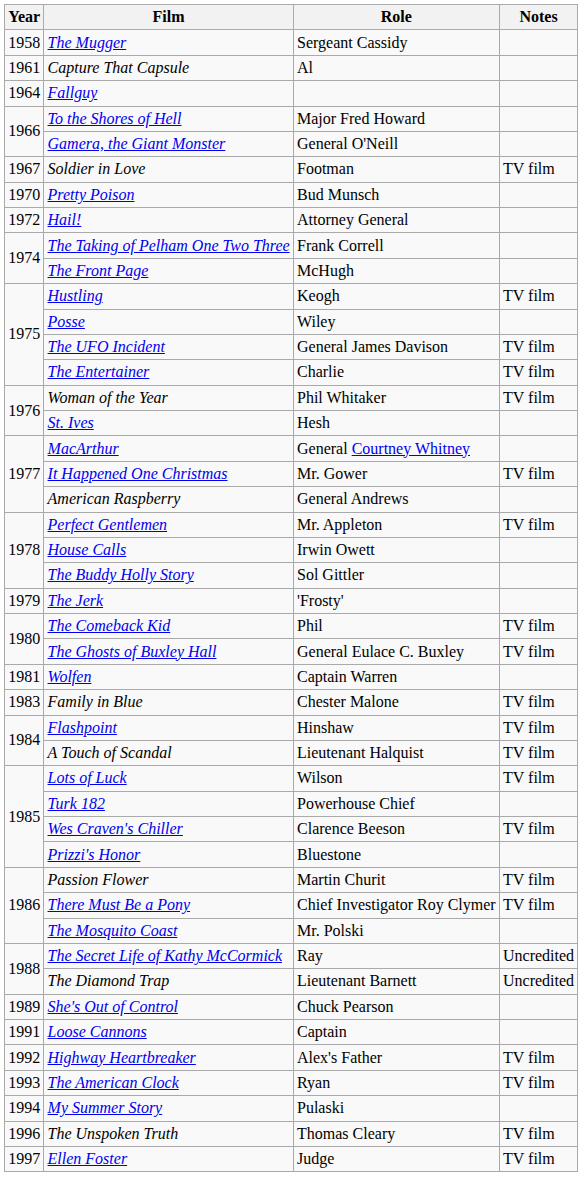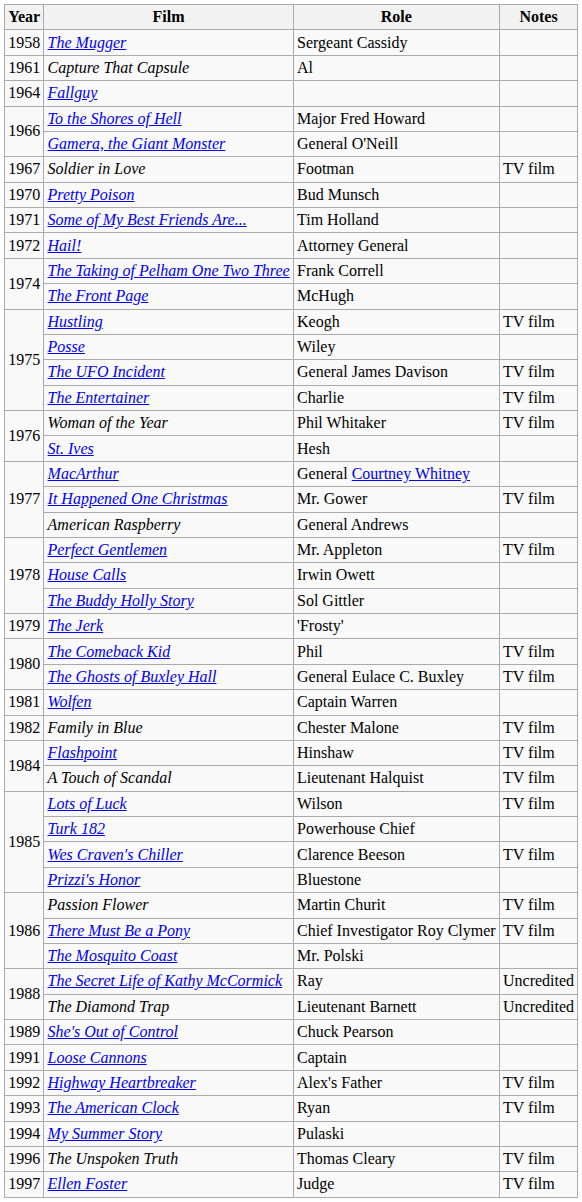 <table class="wikitable">
 <tr>
 <th>Year</th>
 <th>Film</th>
 <th>Role</th>
 <th>Notes</th>
 </tr>
 <tr>
 <td>1958</td>
 <td><em><a href='#'>The Mugger</a></em></td>
 <td>Sergeant Cassidy</td>
 <td></td>
 </tr>
 <tr>
 <td>1961</td>
 <td><em>Capture That Capsule</em></td>
 <td>Al</td>
 <td></td>
 </tr>
 <tr>
 <td>1964</td>
 <td><em><a href='#'>Fallguy</a></em></td>
 <td></td>
 <td></td>
 </tr>
 <tr>
 <td rowspan="2">1966</td>
 <td><em><a href='#'>To the Shores of Hell</a></em></td>
 <td>Major Fred Howard</td>
 <td></td>
 </tr>
 <tr>
 <td><em><a href='#'>Gamera, the Giant Monster</a></em></td>
 <td>General O'Neill</td>
 <td></td>
 </tr>
 <tr>
 <td>1967</td>
 <td><em>Soldier in Love</em></td>
 <td>Footman</td>
 <td>TV film</td>
 </tr>
 <tr>
 <td>1970</td>
 <td><em><a href='#'>Pretty Poison</a></em></td>
 <td>Bud Munsch</td>
+<td></td>
+</tr>
+<tr>
+<td>1971</td>
+<td><em><a href='#'>Some of My Best Friends Are...</a></em></td>
+<td>Tim Holland</td>
 <td></td>
 </tr>
 <tr>
 <td>1972</td>
 <td><em><a href='#'>Hail!</a></em></td>
 <td>Attorney General</td>
 <td></td>
 </tr>
 <tr>
 <td rowspan="2">1974</td>
 <td><em><a href='#'>The Taking of Pelham One Two Three</a></em></td>
 <td>Frank Correll</td>
 <td></td>
 </tr>
 <tr>
 <td><em><a href='#'>The Front Page</a></em></td>
 <td>McHugh</td>
 <td></td>
 </tr>
 <tr>
 <td rowspan="4">1975</td>
 <td><em><a href='#'>Hustling</a></em></td>
 <td>Keogh</td>
 <td>TV film</td>
 </tr>
 <tr>
 <td><em><a href='#'>Posse</a></em></td>
 <td>Wiley</td>
 <td></td>
 </tr>
 <tr>
 <td><em><a href='#'>The UFO Incident</a></em></td>
 <td>General James Davison</td>
 <td>TV film</td>
 </tr>
 <tr>
 <td><em><a href='#'>The Entertainer</a></em></td>
 <td>Charlie</td>
 <td>TV film</td>
 </tr>
 <tr>
 <td rowspan="2">1976</td>
 <td><em>Woman of the Year</em></td>
 <td>Phil Whitaker</td>
 <td>TV film</td>
 </tr>
 <tr>
 <td><em><a href='#'>St. Ives</a></em></td>
 <td>Hesh</td>
 <td></td>
 </tr>
 <tr>
 <td rowspan="3">1977</td>
 <td><em><a href='#'>MacArthur</a></em></td>
 <td>General <a href='#'>Courtney Whitney</a></td>
 <td></td>
 </tr>
 <tr>
 <td><em><a href='#'>It Happened One Christmas</a></em></td>
 <td>Mr. Gower</td>
 <td>TV film</td>
 </tr>
 <tr>
 <td><em>American Raspberry</em></td>
 <td>General Andrews</td>
 <td></td>
 </tr>
 <tr>
 <td rowspan="3">1978</td>
 <td><em><a href='#'>Perfect Gentlemen</a></em></td>
 <td>Mr. Appleton</td>
 <td>TV film</td>
 </tr>
 <tr>
 <td><em><a href='#'>House Calls</a></em></td>
 <td>Irwin Owett</td>
 <td></td>
 </tr>
 <tr>
 <td><em><a href='#'>The Buddy Holly Story</a></em></td>
 <td>Sol Gittler</td>
 <td></td>
 </tr>
 <tr>
 <td>1979</td>
 <td><em><a href='#'>The Jerk</a></em></td>
 <td>'Frosty'</td>
 <td></td>
 </tr>
 <tr>
 <td rowspan="2">1980</td>
 <td><em><a href='#'>The Comeback Kid</a></em></td>
 <td>Phil</td>
 <td>TV film</td>
 </tr>
 <tr>
 <td><em><a href='#'>The Ghosts of Buxley Hall</a></em></td>
 <td>General Eulace C. Buxley</td>
 <td>TV film</td>
 </tr>
 <tr>
 <td>1981</td>
 <td><em><a href='#'>Wolfen</a></em></td>
 <td>Captain Warren</td>
 <td></td>
 </tr>
 <tr>
-<td>1983</td>
+<td>1982</td>
 <td><em>Family in Blue</em></td>
 <td>Chester Malone</td>
 <td>TV film</td>
 </tr>
 <tr>
 <td rowspan="2">1984</td>
 <td><em><a href='#'>Flashpoint</a></em></td>
 <td>Hinshaw</td>
 <td>TV film</td>
 </tr>
 <tr>
 <td><em>A Touch of Scandal</em></td>
 <td>Lieutenant Halquist</td>
 <td>TV film</td>
 </tr>
 <tr>
 <td rowspan="4">1985</td>
 <td><em><a href='#'>Lots of Luck</a></em></td>
 <td>Wilson</td>
 <td>TV film</td>
 </tr>
 <tr>
 <td><em><a href='#'>Turk 182</a></em></td>
 <td>Powerhouse Chief</td>
 <td></td>
 </tr>
 <tr>
 <td><em><a href='#'>Wes Craven's Chiller</a></em></td>
 <td>Clarence Beeson</td>
 <td>TV film</td>
 </tr>
 <tr>
 <td><em><a href='#'>Prizzi's Honor</a></em></td>
 <td>Bluestone</td>
 <td></td>
 </tr>
 <tr>
 <td rowspan="3">1986</td>
 <td><em>Passion Flower</em></td>
 <td>Martin Churit</td>
 <td>TV film</td>
 </tr>
 <tr>
 <td><em><a href='#'>There Must Be a Pony</a></em></td>
 <td>Chief Investigator Roy Clymer</td>
 <td>TV film</td>
 </tr>
 <tr>
 <td><em><a href='#'>The Mosquito Coast</a></em></td>
 <td>Mr. Polski</td>
 <td></td>
 </tr>
 <tr>
 <td rowspan="2">1988</td>
 <td><em><a href='#'>The Secret Life of Kathy McCormick</a></em></td>
 <td>Ray</td>
 <td>Uncredited</td>
 </tr>
 <tr>
 <td><em>The Diamond Trap</em></td>
 <td>Lieutenant Barnett</td>
 <td>Uncredited</td>
 </tr>
 <tr>
 <td>1989</td>
 <td><em><a href='#'>She's Out of Control</a></em></td>
 <td>Chuck Pearson</td>
 <td></td>
 </tr>
 <tr>
 <td>1991</td>
 <td><em><a href='#'>Loose Cannons</a></em></td>
 <td>Captain</td>
 <td></td>
 </tr>
 <tr>
 <td>1992</td>
 <td><em><a href='#'>Highway Heartbreaker</a></em></td>
 <td>Alex's Father</td>
 <td>TV film</td>
 </tr>
 <tr>
 <td>1993</td>
 <td><em><a href='#'>The American Clock</a></em></td>
 <td>Ryan</td>
 <td>TV film</td>
 </tr>
 <tr>
 <td>1994</td>
 <td><em><a href='#'>My Summer Story</a></em></td>
 <td>Pulaski</td>
 <td></td>
 </tr>
 <tr>
 <td>1996</td>
 <td><em>The Unspoken Truth</em></td>
 <td>Thomas Cleary</td>
 <td>TV film</td>
 </tr>
 <tr>
 <td>1997</td>
 <td><em><a href='#'>Ellen Foster</a></em></td>
 <td>Judge</td>
 <td>TV film</td>
 </tr>
 <tr>
 </tr>
 </table>
